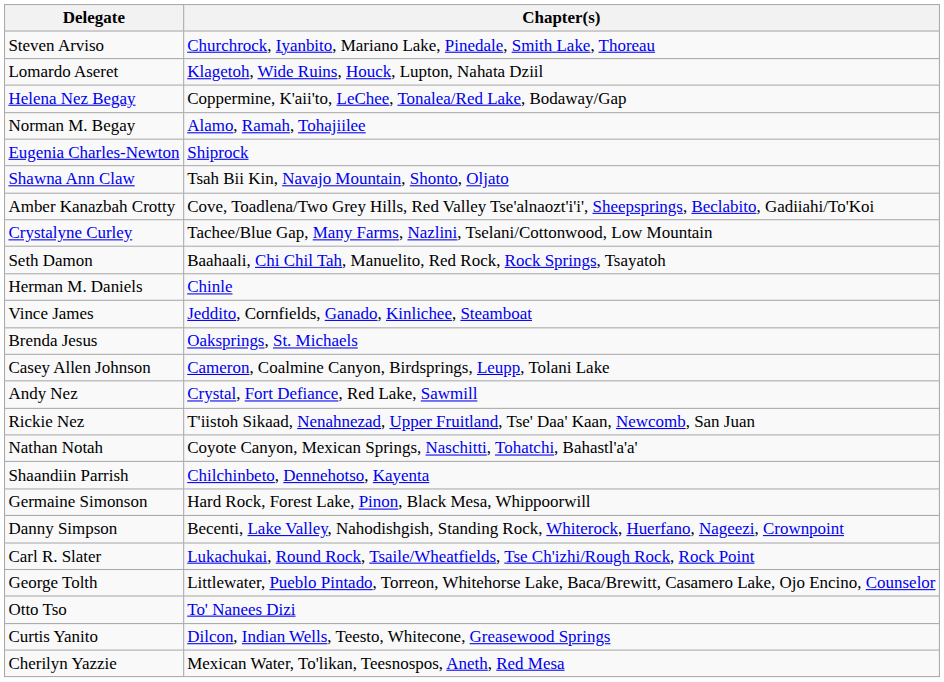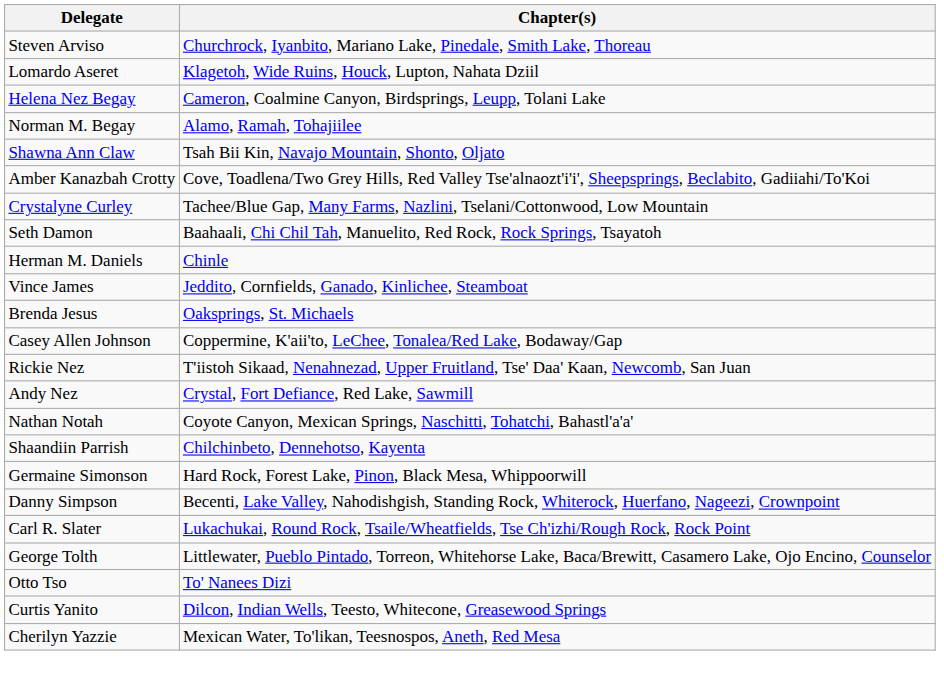 <table class="wikitable">
 <tr>
 <th>Delegate</th>
 <th>Chapter(s)</th>
 </tr>
 <tr>
 <td>Steven Arviso</td>
 <td><a href='#'>Churchrock</a>, <a href='#'>Iyanbito</a>, Mariano Lake, <a href='#'>Pinedale</a>, <a href='#'>Smith Lake</a>, <a href='#'>Thoreau</a></td>
 </tr>
 <tr>
 <td>Lomardo Aseret</td>
 <td><a href='#'>Klagetoh</a>, <a href='#'>Wide Ruins</a>, <a href='#'>Houck</a>, Lupton, Nahata Dziil</td>
 </tr>
 <tr>
 <td><a href='#'>Helena Nez Begay</a></td>
-<td>Coppermine, K'aii'to, <a href='#'>LeChee</a>, <a href='#'>Tonalea/Red Lake</a>, Bodaway/Gap</td>
+<td><a href='#'>Cameron</a>, Coalmine Canyon, Birdsprings, <a href='#'>Leupp</a>, Tolani Lake</td>
 </tr>
 <tr>
 <td>Norman M. Begay</td>
 <td><a href='#'>Alamo</a>, <a href='#'>Ramah</a>, <a href='#'>Tohajiilee</a></td>
-</tr>
-<tr>
-<td><a href='#'>Eugenia Charles-Newton</a></td>
-<td><a href='#'>Shiprock</a></td>
 </tr>
 <tr>
 <td><a href='#'>Shawna Ann Claw</a></td>
 <td>Tsah Bii Kin, <a href='#'>Navajo Mountain</a>, <a href='#'>Shonto</a>, <a href='#'>Oljato</a></td>
 </tr>
 <tr>
 <td>Amber Kanazbah Crotty</td>
 <td>Cove, Toadlena/Two Grey Hills, Red Valley Tse'alnaozt'i'i', <a href='#'>Sheepsprings</a>, <a href='#'>Beclabito</a>, Gadiiahi/To'Koi</td>
 </tr>
 <tr>
 <td><a href='#'>Crystalyne Curley</a></td>
 <td>Tachee/Blue Gap, <a href='#'>Many Farms</a>, <a href='#'>Nazlini</a>, Tselani/Cottonwood, Low Mountain</td>
 </tr>
 <tr>
 <td>Seth Damon</td>
 <td>Baahaali, <a href='#'>Chi Chil Tah</a>, Manuelito, Red Rock, <a href='#'>Rock Springs</a>, Tsayatoh</td>
 </tr>
 <tr>
 <td>Herman M. Daniels</td>
 <td><a href='#'>Chinle</a></td>
 </tr>
 <tr>
 <td>Vince James</td>
 <td><a href='#'>Jeddito</a>, Cornfields, <a href='#'>Ganado</a>, <a href='#'>Kinlichee</a>, <a href='#'>Steamboat</a></td>
 </tr>
 <tr>
 <td>Brenda Jesus</td>
 <td><a href='#'>Oaksprings</a>, <a href='#'>St. Michaels</a></td>
 </tr>
 <tr>
 <td>Casey Allen Johnson</td>
-<td><a href='#'>Cameron</a>, Coalmine Canyon, Birdsprings, <a href='#'>Leupp</a>, Tolani Lake</td>
+<td>Coppermine, K'aii'to, <a href='#'>LeChee</a>, <a href='#'>Tonalea/Red Lake</a>, Bodaway/Gap</td>
+</tr>
+<tr>
+<td>Rickie Nez</td>
+<td>T'iistoh Sikaad, <a href='#'>Nenahnezad</a>, <a href='#'>Upper Fruitland</a>, Tse' Daa' Kaan, <a href='#'>Newcomb</a>, San Juan</td>
 </tr>
 <tr>
 <td>Andy Nez</td>
 <td><a href='#'>Crystal</a>, <a href='#'>Fort Defiance</a>, Red Lake, <a href='#'>Sawmill</a></td>
-</tr>
-<tr>
-<td>Rickie Nez</td>
-<td>T'iistoh Sikaad, <a href='#'>Nenahnezad</a>, <a href='#'>Upper Fruitland</a>, Tse' Daa' Kaan, <a href='#'>Newcomb</a>, San Juan</td>
 </tr>
 <tr>
 <td>Nathan Notah</td>
 <td>Coyote Canyon, Mexican Springs, <a href='#'>Naschitti</a>, <a href='#'>Tohatchi</a>, Bahastl'a'a'</td>
 </tr>
 <tr>
 <td>Shaandiin Parrish</td>
 <td><a href='#'>Chilchinbeto</a>, <a href='#'>Dennehotso</a>, <a href='#'>Kayenta</a></td>
 </tr>
 <tr>
 <td>Germaine Simonson</td>
 <td>Hard Rock, Forest Lake, <a href='#'>Pinon</a>, Black Mesa, Whippoorwill</td>
 </tr>
 <tr>
 <td>Danny Simpson</td>
 <td>Becenti, <a href='#'>Lake Valley</a>, Nahodishgish, Standing Rock, <a href='#'>Whiterock</a>, <a href='#'>Huerfano</a>, <a href='#'>Nageezi</a>, <a href='#'>Crownpoint</a></td>
 </tr>
 <tr>
 <td>Carl R. Slater</td>
 <td><a href='#'>Lukachukai</a>, <a href='#'>Round Rock</a>, <a href='#'>Tsaile/Wheatfields</a>, <a href='#'>Tse Ch'izhi/Rough Rock</a>, <a href='#'>Rock Point</a></td>
 </tr>
 <tr>
 <td>George Tolth</td>
 <td>Littlewater, <a href='#'>Pueblo Pintado</a>, Torreon, Whitehorse Lake, Baca/Brewitt, Casamero Lake, Ojo Encino, <a href='#'>Counselor</a></td>
 </tr>
 <tr>
 <td>Otto Tso</td>
 <td><a href='#'>To' Nanees Dizi</a></td>
 </tr>
 <tr>
 <td>Curtis Yanito</td>
 <td><a href='#'>Dilcon</a>, <a href='#'>Indian Wells</a>, Teesto, Whitecone, <a href='#'>Greasewood Springs</a></td>
 </tr>
 <tr>
 <td>Cherilyn Yazzie</td>
 <td>Mexican Water, To'likan, Teesnospos, <a href='#'>Aneth</a>, <a href='#'>Red Mesa</a></td>
 </tr>
 </table>
